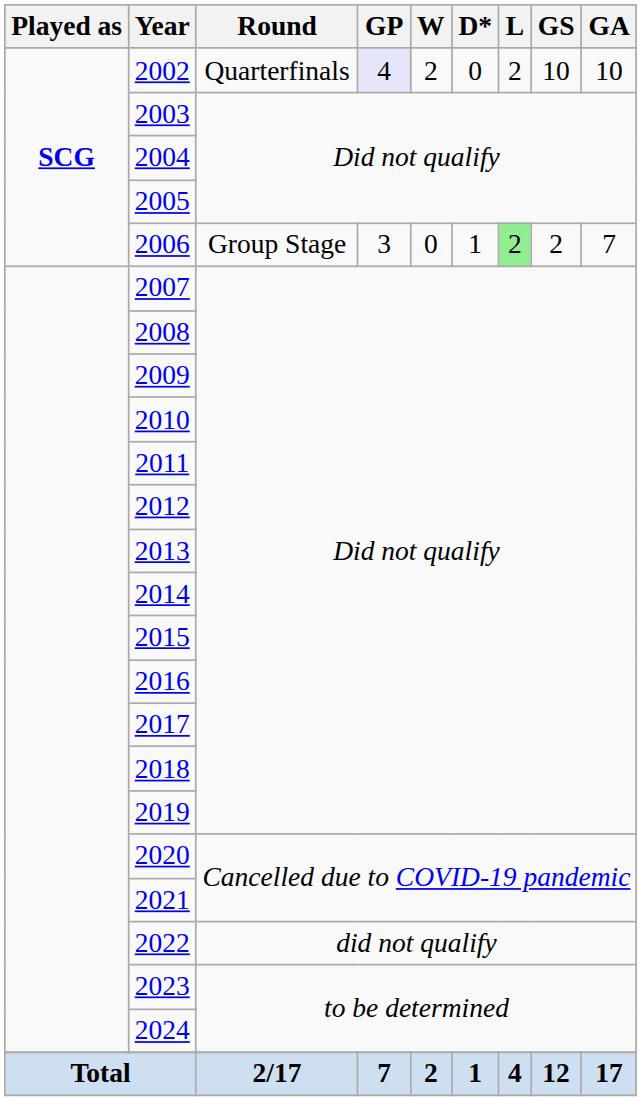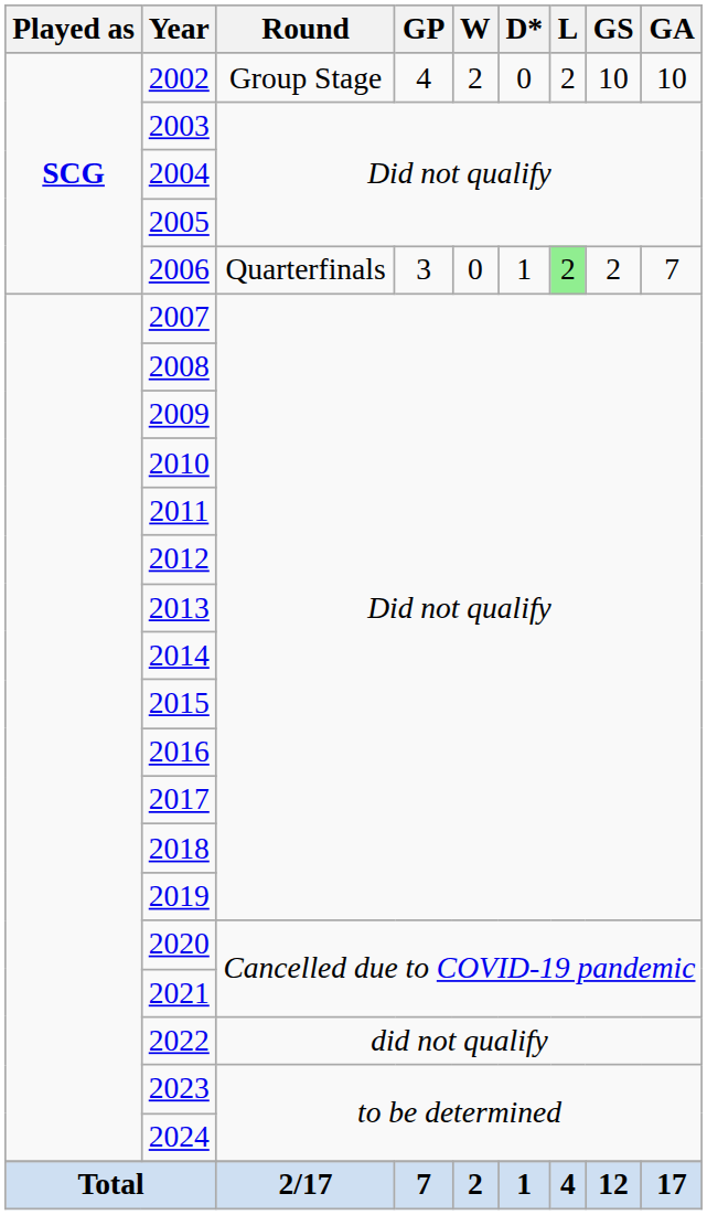 <table class="wikitable" style="text-align: center;">
 <tr>
 <th>Played as</th>
 <th>Year</th>
 <th>Round</th>
 <th>GP</th>
 <th>W</th>
 <th>D*</th>
 <th>L</th>
 <th>GS</th>
 <th>GA</th>
 </tr>
 <tr>
 <td rowspan="5"><strong> <a href='#'>SCG</a></strong></td>
 <td> <a href='#'>2002</a></td>
-<td>Quarterfinals</td>
-<td style="background: lavender;">4</td>
+<td>Group Stage</td>
+<td>4</td>
 <td>2</td>
 <td>0</td>
 <td>2</td>
 <td>10</td>
 <td>10</td>
 </tr>
 <tr>
 <td> <a href='#'>2003</a></td>
 <td rowspan=3 colspan=7><em>Did not qualify</em></td>
 </tr>
 <tr>
 <td> <a href='#'>2004</a></td>
 </tr>
 <tr>
 <td> <a href='#'>2005</a></td>
 </tr>
 <tr>
 <td> <a href='#'>2006</a></td>
-<td>Group Stage</td>
+<td>Quarterfinals</td>
 <td>3</td>
 <td>0</td>
 <td>1</td>
 <td style="background: lightgreen;">2</td>
 <td>2</td>
 <td>7</td>
 </tr>
 <tr>
 <td rowspan="18"><strong></strong></td>
 <td> <a href='#'>2007</a></td>
 <td rowspan=13 colspan=7><em>Did not qualify</em></td>
 </tr>
 <tr>
 <td> <a href='#'>2008</a></td>
 </tr>
 <tr>
 <td> <a href='#'>2009</a></td>
 </tr>
 <tr>
 <td> <a href='#'>2010</a></td>
 </tr>
 <tr>
 <td> <a href='#'>2011</a></td>
 </tr>
 <tr>
 <td> <a href='#'>2012</a></td>
 </tr>
 <tr>
 <td> <a href='#'>2013</a></td>
 </tr>
 <tr>
 <td> <a href='#'>2014</a></td>
 </tr>
 <tr>
 <td> <a href='#'>2015</a></td>
 </tr>
 <tr>
 <td> <a href='#'>2016</a></td>
 </tr>
 <tr>
 <td> <a href='#'>2017</a></td>
 </tr>
 <tr>
 <td> <a href='#'>2018</a></td>
 </tr>
 <tr>
 <td> <a href='#'>2019</a></td>
 </tr>
 <tr>
 <td> <a href='#'>2020</a></td>
 <td rowspan=2 colspan=8><em>Cancelled due to <a href='#'>COVID-19 pandemic</a></em></td>
 </tr>
 <tr>
 <td> <a href='#'>2021</a></td>
 </tr>
 <tr>
 <td> <a href='#'>2022</a></td>
 <td colspan=8><em>did not qualify</em></td>
 </tr>
 <tr>
 <td> <a href='#'>2023</a></td>
 <td rowspan=2 colspan=8><em>to be determined</em></td>
 </tr>
 <tr>
 <td> <a href='#'>2024</a></td>
 </tr>
 <tr>
 </tr>
 <tr bgcolor="#cedff2">
 <td colspan=2><strong>Total</strong></td>
 <td><strong>2/17</strong></td>
 <td><strong>7</strong></td>
 <td><strong>2</strong></td>
 <td><strong>1</strong></td>
 <td><strong>4</strong></td>
 <td><strong>12</strong></td>
 <td><strong>17</strong></td>
 </tr>
 </table>
